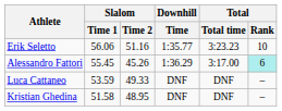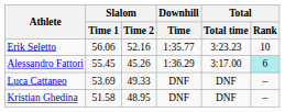 <table class="wikitable" style="font-size:90%">
 <tr>
 <th rowspan="2">Athlete</th>
 <th colspan="2">Slalom</th>
 <th>Downhill</th>
 <th colspan="2">Total</th>
 </tr>
 <tr>
 <th>Time 1</th>
 <th>Time 2</th>
 <th>Time</th>
 <th>Total time</th>
 <th>Rank</th>
 </tr>
 <tr>
 <td><a href='#'>Erik Seletto</a></td>
 <td align="center">56.06</td>
-<td align="center">51.16</td>
+<td align="center">52.16</td>
 <td align="center">1:35.77</td>
 <td align="center">3:23.23</td>
 <td align="center">10</td>
 </tr>
 <tr>
 <td><a href='#'>Alessandro Fattori</a></td>
 <td align="center">55.45</td>
 <td align="center">45.26</td>
 <td align="center">1:36.29</td>
 <td align="center">3:17.00</td>
 <td align="center" style="background: paleturquoise;">6</td>
 </tr>
 <tr>
 <td><a href='#'>Luca Cattaneo</a></td>
-<td align="center">53.59</td>
+<td align="center">53.69</td>
 <td align="center">49.33</td>
 <td align="center">DNF</td>
 <td align="center">DNF</td>
 <td align="center">–</td>
 </tr>
 <tr>
 <td><a href='#'>Kristian Ghedina</a></td>
 <td align="center">51.58</td>
 <td align="center">48.95</td>
 <td align="center">DNF</td>
 <td align="center">DNF</td>
 <td align="center">–</td>
 </tr>
 </table>
